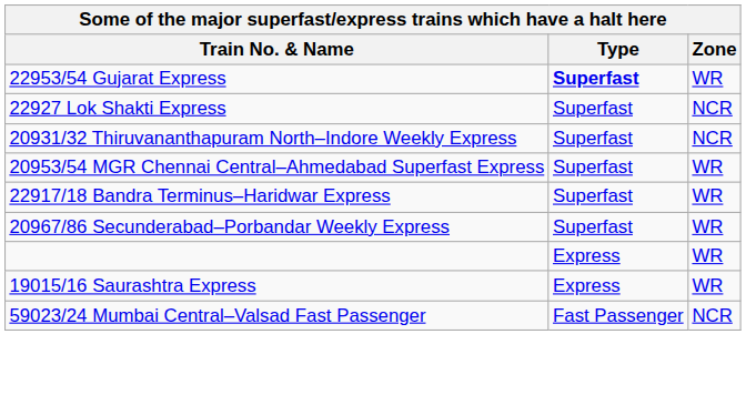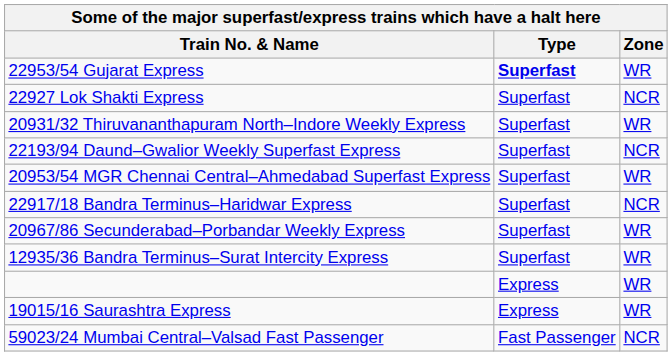 <table class="wikitable">
 <tr>
 <th colspan="3">Some of the major superfast/express trains which have a halt here</th>
 </tr>
 <tr>
 <th>Train No. & Name</th>
 <th>Type</th>
 <th>Zone</th>
 </tr>
 <tr>
 <td><a href='#'>22953/54 Gujarat Express</a></td>
 <td><strong><a href='#'>Superfast</a></strong></td>
 <td><a href='#'>WR</a></td>
 </tr>
 <tr>
 <td><a href='#'>22927 Lok Shakti Express</a></td>
 <td><a href='#'>Superfast</a></td>
 <td><a href='#'>NCR</a></td>
 </tr>
 <tr>
 <td><a href='#'>20931/32 Thiruvananthapuram North–Indore Weekly Express</a></td>
 <td><a href='#'>Superfast</a></td>
+<td><a href='#'>WR</a></td>
+</tr>
+<tr>
+<td><a href='#'>22193/94 Daund–Gwalior Weekly Superfast Express</a></td>
+<td><a href='#'>Superfast</a></td>
 <td><a href='#'>NCR</a></td>
 </tr>
 <tr>
 <td><a href='#'>20953/54 MGR Chennai Central–Ahmedabad Superfast Express</a></td>
 <td><a href='#'>Superfast</a></td>
 <td><a href='#'>WR</a></td>
 </tr>
 <tr>
 <td><a href='#'>22917/18 Bandra Terminus–Haridwar Express</a></td>
 <td><a href='#'>Superfast</a></td>
+<td><a href='#'>NCR</a></td>
+</tr>
+<tr>
+<td><a href='#'>20967/86 Secunderabad–Porbandar Weekly Express</a></td>
+<td><a href='#'>Superfast</a></td>
 <td><a href='#'>WR</a></td>
 </tr>
 <tr>
-<td><a href='#'>20967/86 Secunderabad–Porbandar Weekly Express</a></td>
+<td><a href='#'>12935/36 Bandra Terminus–Surat Intercity Express</a></td>
 <td><a href='#'>Superfast</a></td>
 <td><a href='#'>WR</a></td>
 </tr>
 <tr>
 <td></td>
 <td><a href='#'>Express</a></td>
 <td><a href='#'>WR</a></td>
 </tr>
 <tr>
 <td><a href='#'>19015/16 Saurashtra Express</a></td>
 <td><a href='#'>Express</a></td>
 <td><a href='#'>WR</a></td>
 </tr>
 <tr>
 <td><a href='#'>59023/24 Mumbai Central–Valsad Fast Passenger</a></td>
 <td><a href='#'>Fast Passenger</a></td>
 <td><a href='#'>NCR</a></td>
 </tr>
 </table>
